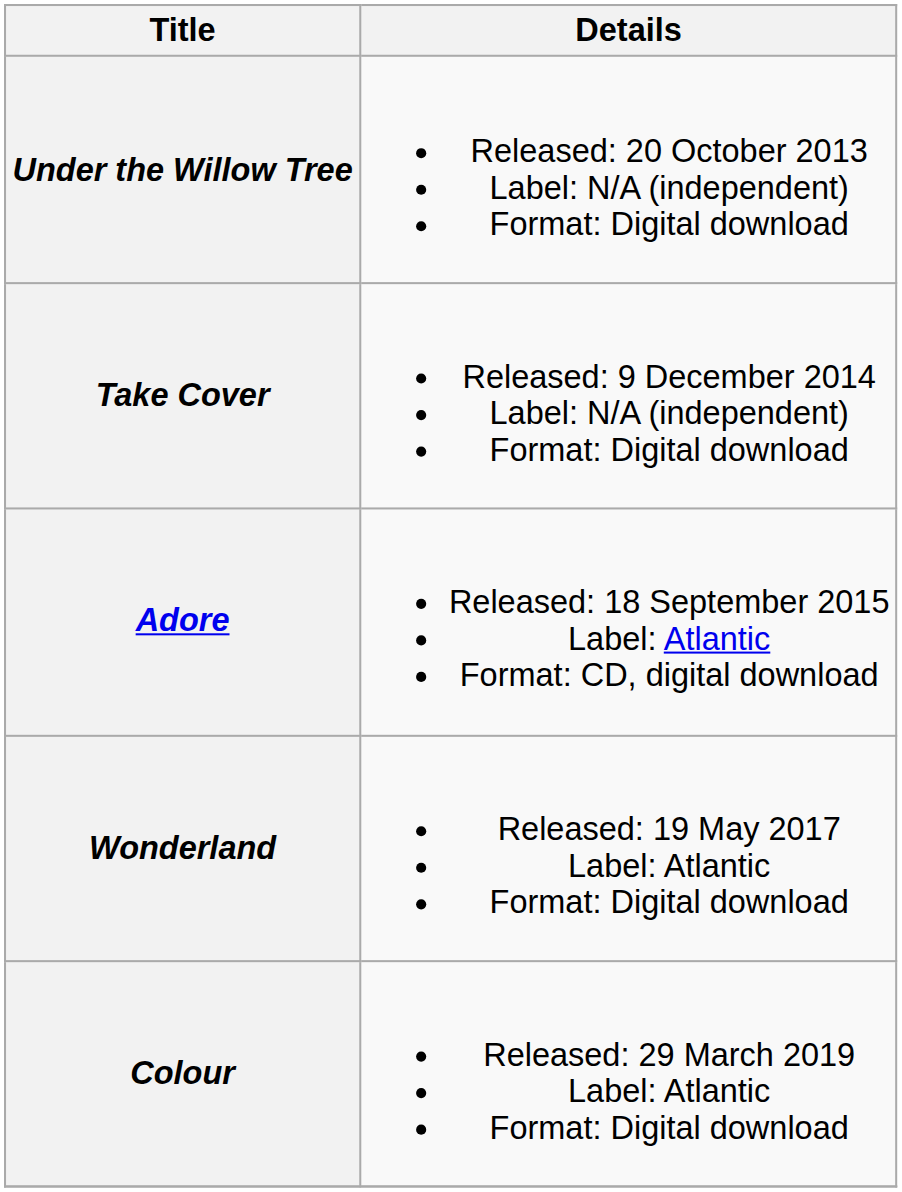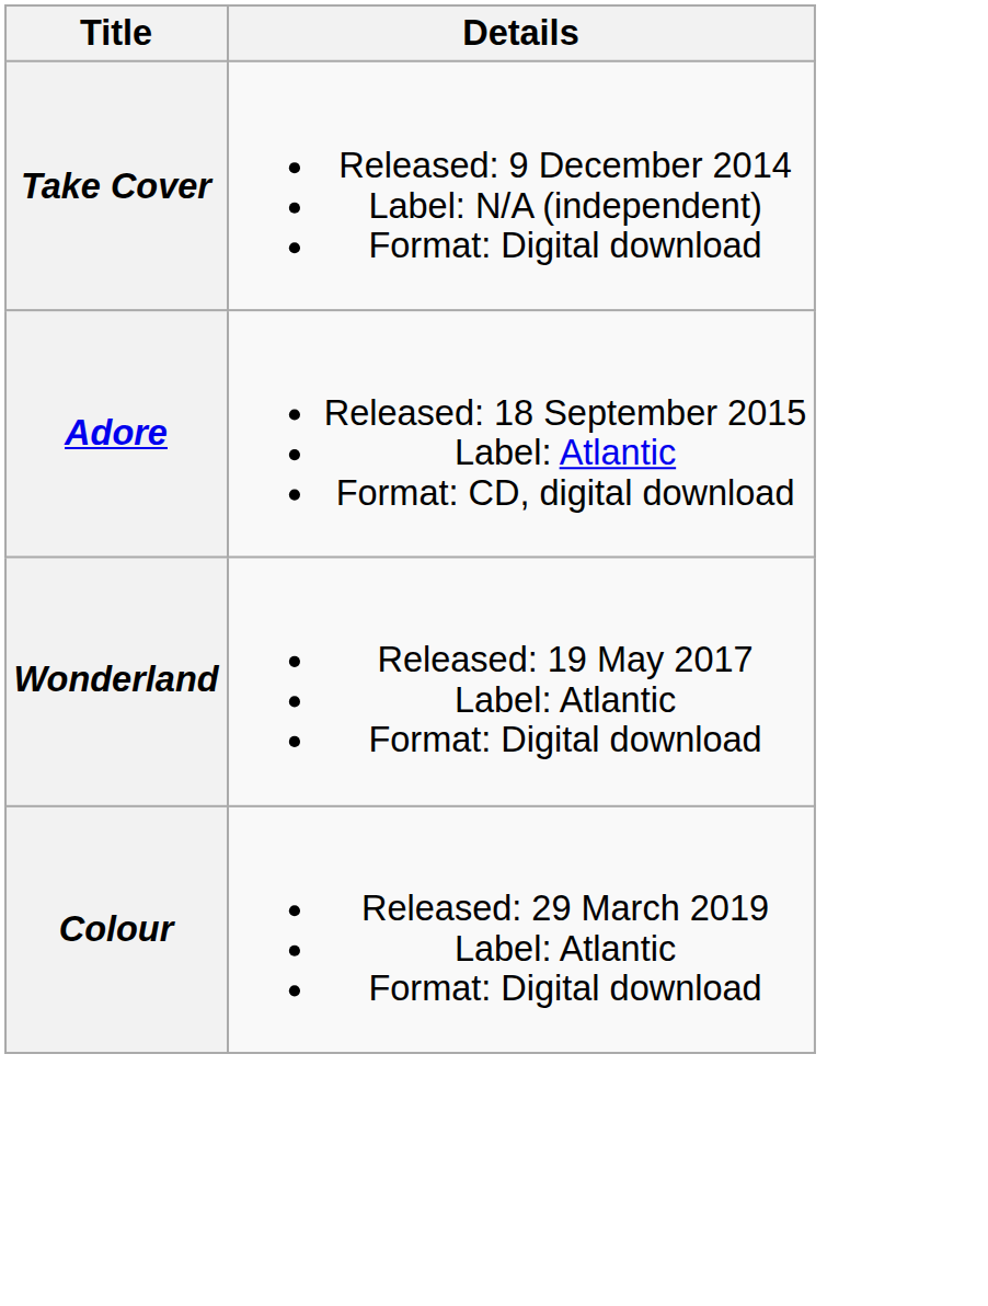 <table class="wikitable plainrowheaders" style="text-align:center;">
 <tr>
 <th scope="col">Title</th>
 <th scope="col">Details</th>
-</tr>
-<tr>
-<th scope="row"><em>Under the Willow Tree</em></th>
-<td><br><ul><li>Released: 20 October 2013</li><li>Label: N/A (independent)</li><li>Format: Digital download</li></ul></td>
 </tr>
 <tr>
 <th scope="row"><em>Take Cover</em></th>
 <td><br><ul><li>Released: 9 December 2014</li><li>Label: N/A (independent)</li><li>Format: Digital download</li></ul></td>
 </tr>
 <tr>
 <th scope="row"><em><a href='#'>Adore</a></em></th>
 <td><br><ul><li>Released: 18 September 2015</li><li>Label: <a href='#'>Atlantic</a></li><li>Format: CD, digital download</li></ul></td>
 </tr>
 <tr>
 <th scope="row"><em>Wonderland</em></th>
 <td><br><ul><li>Released: 19 May 2017</li><li>Label: Atlantic</li><li>Format: Digital download</li></ul></td>
 </tr>
 <tr>
 <th scope="row"><em>Colour</em></th>
 <td><br><ul><li>Released: 29 March 2019</li><li>Label: Atlantic</li><li>Format: Digital download</li></ul></td>
 </tr>
 <tr>
 </tr>
 </table>
